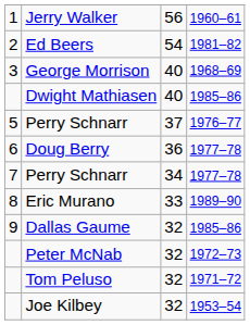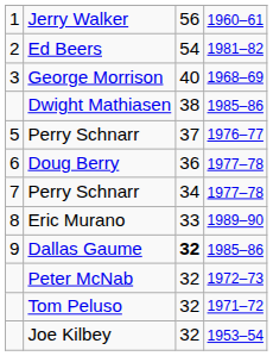 <table class="wikitable">
 <tr>
 </tr>
 <tr>
 <td>1</td>
 <td><a href='#'>Jerry Walker</a></td>
 <td>56</td>
 <td style="font-size:80%;"><a href='#'>1960–61</a></td>
 </tr>
 <tr>
 <td>2</td>
 <td><a href='#'>Ed Beers</a></td>
 <td>54</td>
 <td style="font-size:80%;"><a href='#'>1981–82</a></td>
 </tr>
 <tr>
 <td>3</td>
 <td><a href='#'>George Morrison</a></td>
 <td>40</td>
 <td style="font-size:80%;"><a href='#'>1968–69</a></td>
 </tr>
 <tr>
 <td></td>
 <td><a href='#'>Dwight Mathiasen</a></td>
-<td>40</td>
+<td>38</td>
 <td style="font-size:80%;"><a href='#'>1985–86</a></td>
 </tr>
 <tr>
 <td>5</td>
 <td>Perry Schnarr</td>
 <td>37</td>
 <td style="font-size:80%;"><a href='#'>1976–77</a></td>
 </tr>
 <tr>
 <td>6</td>
 <td><a href='#'>Doug Berry</a></td>
 <td>36</td>
 <td style="font-size:80%;"><a href='#'>1977–78</a></td>
 </tr>
 <tr>
 <td>7</td>
 <td>Perry Schnarr</td>
 <td>34</td>
 <td style="font-size:80%;"><a href='#'>1977–78</a></td>
 </tr>
 <tr>
 <td>8</td>
 <td>Eric Murano</td>
 <td>33</td>
 <td style="font-size:80%;"><a href='#'>1989–90</a></td>
 </tr>
 <tr>
 <td>9</td>
 <td><a href='#'>Dallas Gaume</a></td>
-<td>32</td>
+<td><strong>32</strong></td>
 <td style="font-size:80%;"><a href='#'>1985–86</a></td>
 </tr>
 <tr>
 <td></td>
 <td><a href='#'>Peter McNab</a></td>
 <td>32</td>
 <td style="font-size:80%;"><a href='#'>1972–73</a></td>
 </tr>
 <tr>
 <td></td>
 <td><a href='#'>Tom Peluso</a></td>
 <td>32</td>
 <td style="font-size:80%;"><a href='#'>1971–72</a></td>
 </tr>
 <tr>
 <td></td>
 <td>Joe Kilbey</td>
 <td>32</td>
 <td style="font-size:80%;"><a href='#'>1953–54</a></td>
 </tr>
 </table>
